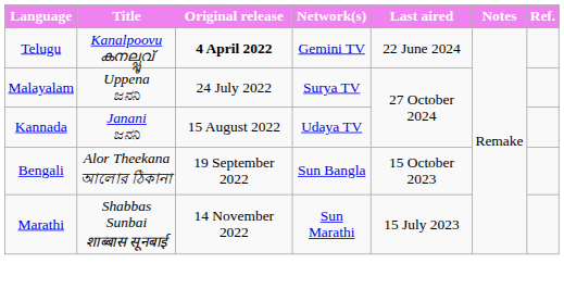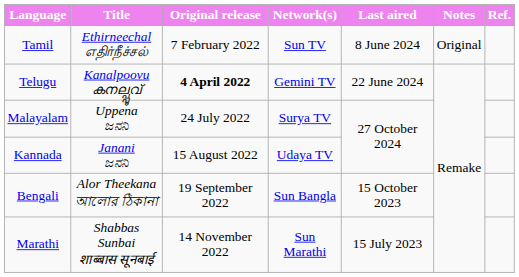 <table class="wikitable" style="text-align:center;">
 <tr style="color:white">
 <th style="background:Violet; ">Language</th>
 <th style="background:Violet; ">Title</th>
 <th style="background:Violet; ">Original release</th>
 <th style="background:Violet; ">Network(s)</th>
 <th style="background:Violet; ">Last aired</th>
 <th style="background:Violet; ">Notes</th>
 <th style="background:Violet; ">Ref.</th>
+</tr>
+<tr>
+<td><a href='#'>Tamil</a></td>
+<td><em><a href='#'>Ethirneechal</a> <br> எதிர்நீச்சல்</em></td>
+<td>7 February 2022</td>
+<td><a href='#'>Sun TV</a></td>
+<td>8 June 2024</td>
+<td>Original</td>
+<td></td>
 </tr>
 <tr>
 <td><a href='#'>Telugu</a></td>
 <td><em><a href='#'>Kanalpoovu</a> <br> കനല്പ്പൂവ്</em></td>
 <td><strong>4 April 2022</strong></td>
 <td><a href='#'>Gemini TV</a></td>
 <td>22 June 2024</td>
 <td rowspan="5">Remake</td>
 <td></td>
 </tr>
 <tr>
 <td><a href='#'>Malayalam</a></td>
 <td><em>Uppena <br> ಜನನಿ</em></td>
 <td>24 July 2022</td>
 <td><a href='#'>Surya TV</a></td>
 <td rowspan=2>27 October 2024</td>
 <td></td>
 </tr>
 <tr>
 <td><a href='#'>Kannada</a></td>
 <td><em><a href='#'>Janani</a> <br> ಜನನಿ</em></td>
 <td>15 August 2022</td>
 <td><a href='#'>Udaya TV</a></td>
 <td></td>
 </tr>
 <tr>
 <td><a href='#'>Bengali</a></td>
 <td><em>Alor Theekana <br> আলোর ঠিকানা</em></td>
 <td>19 September 2022</td>
 <td><a href='#'>Sun Bangla</a></td>
 <td>15 October 2023</td>
 <td></td>
 </tr>
 <tr>
 <td><a href='#'>Marathi</a></td>
 <td><em>Shabbas Sunbai <br> शाब्बास सूनबाई</em></td>
 <td>14 November 2022</td>
 <td><a href='#'>Sun Marathi</a></td>
 <td>15 July 2023</td>
 <td></td>
 </tr>
 </table>
